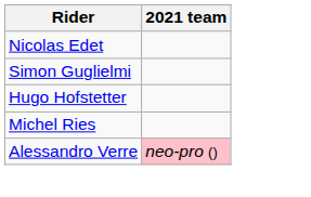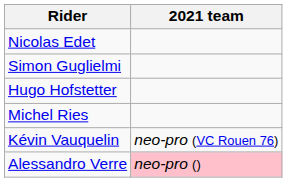 <table class="wikitable">
 <tr>
 <th>Rider</th>
 <th>2021 team</th>
 </tr>
 <tr>
 <td><a href='#'>Nicolas Edet</a></td>
 <td></td>
 </tr>
 <tr>
 <td><a href='#'>Simon Guglielmi</a></td>
 <td></td>
 </tr>
 <tr>
 <td><a href='#'>Hugo Hofstetter</a></td>
 <td></td>
 </tr>
 <tr>
 <td><a href='#'>Michel Ries</a></td>
 <td></td>
 </tr>
 <tr>
+<td><a href='#'>Kévin Vauquelin</a></td>
+<td><em>neo-pro</em> <small>(<a href='#'>VC Rouen 76</a>)</small></td>
+</tr>
+<tr>
 <td><a href='#'>Alessandro Verre</a></td>
 <td style="background: pink;"><em>neo-pro</em> <small>()</small></td>
 </tr>
 </table>
